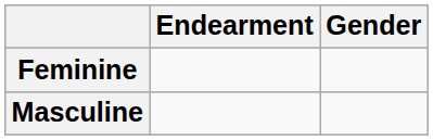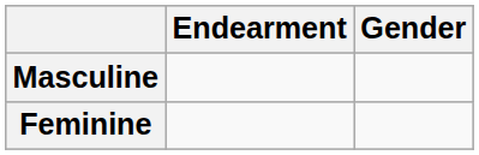 <table class=wikitable>
 <tr>
 <th></th>
 <th>Endearment</th>
 <th>Gender</th>
 </tr>
 <tr align=center>
+<th>Masculine</th>
+<td></td>
+<td></td>
+</tr>
+<tr align=center>
 <th>Feminine</th>
 <td></td>
 <td></td>
 </tr>
-<tr align=center>
-<th>Masculine</th>
-<td></td>
-<td></td>
-</tr>
 </table>
